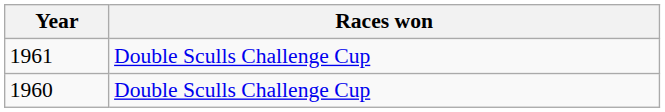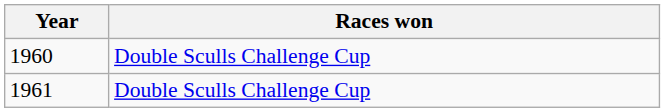 <table class="wikitable">
 <tr>
 <th width=70>Year</th>
 <th width=400>Races won</th>
 </tr>
 <tr>
+<td>1960</td>
+<td><a href='#'>Double Sculls Challenge Cup</a></td>
+</tr>
+<tr>
 <td>1961</td>
 <td><a href='#'>Double Sculls Challenge Cup</a></td>
 </tr>
-<tr>
-<td>1960</td>
-<td><a href='#'>Double Sculls Challenge Cup</a></td>
-</tr>
 </table>
